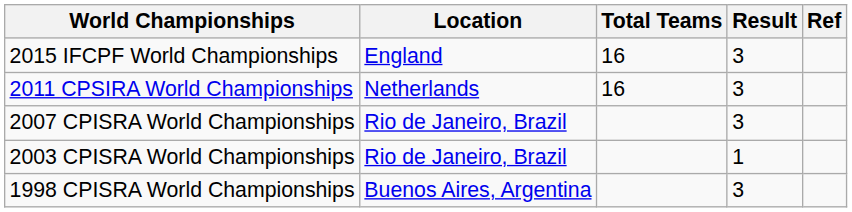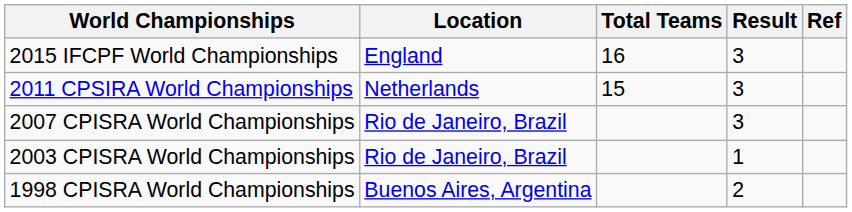 <table class="wikitable">
 <tr>
 <th>World Championships</th>
 <th>Location</th>
 <th>Total Teams</th>
 <th>Result</th>
 <th>Ref</th>
 </tr>
 <tr>
 <td>2015 IFCPF World Championships</td>
 <td><a href='#'>England</a></td>
 <td>16</td>
 <td>3</td>
 <td></td>
 </tr>
 <tr>
 <td><a href='#'>2011 CPSIRA World Championships</a></td>
 <td><a href='#'>Netherlands</a></td>
-<td>16</td>
+<td>15</td>
 <td>3</td>
 <td></td>
 </tr>
 <tr>
 <td>2007 CPISRA World Championships</td>
 <td><a href='#'>Rio de Janeiro, Brazil</a></td>
 <td></td>
 <td>3</td>
 <td></td>
 </tr>
 <tr>
 <td>2003 CPISRA World Championships</td>
 <td><a href='#'>Rio de Janeiro, Brazil</a></td>
 <td></td>
 <td>1</td>
 <td></td>
 </tr>
 <tr>
 <td>1998 CPISRA World Championships</td>
 <td><a href='#'>Buenos Aires, Argentina</a></td>
 <td></td>
-<td>3</td>
+<td>2</td>
 <td></td>
 </tr>
 </table>
